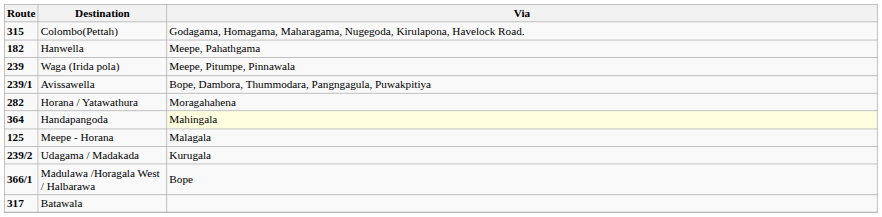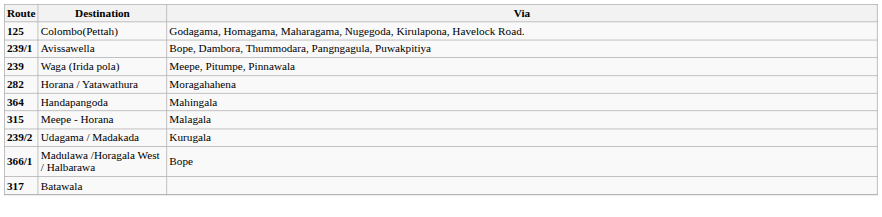 <table class="sortable wikitable" border="1">
 <tr>
 <th>Route</th>
 <th width="15%">Destination</th>
 <th width="225%">Via</th>
 </tr>
 <tr>
-<td><strong>315</strong></td>
+<td><strong>125</strong></td>
 <td>Colombo(Pettah)</td>
 <td>Godagama, Homagama, Maharagama, Nugegoda, Kirulapona, Havelock Road.</td>
 </tr>
 <tr>
-<td><strong>182</strong></td>
-<td>Hanwella</td>
-<td>Meepe, Pahathgama</td>
+<td><strong>239/1</strong></td>
+<td>Avissawella</td>
+<td>Bope, Dambora, Thummodara, Pangngagula, Puwakpitiya</td>
 </tr>
 <tr>
 <td><strong>239</strong></td>
 <td>Waga (Irida pola)</td>
 <td>Meepe, Pitumpe, Pinnawala</td>
-</tr>
-<tr>
-<td><strong>239/1</strong></td>
-<td>Avissawella</td>
-<td>Bope, Dambora, Thummodara, Pangngagula, Puwakpitiya</td>
 </tr>
 <tr>
 <td><strong>282</strong></td>
 <td>Horana / Yatawathura</td>
 <td>Moragahahena</td>
 </tr>
 <tr>
 <td><strong>364</strong></td>
 <td>Handapangoda</td>
-<td style="background: lightyellow;">Mahingala</td>
+<td>Mahingala</td>
 </tr>
 <tr>
-<td><strong>125</strong></td>
+<td><strong>315</strong></td>
 <td>Meepe - Horana</td>
 <td>Malagala</td>
 </tr>
 <tr>
 <td><strong>239/2</strong></td>
 <td>Udagama / Madakada</td>
 <td>Kurugala</td>
 </tr>
 <tr>
 <td><strong>366/1</strong></td>
 <td>Madulawa /Horagala West / Halbarawa</td>
 <td>Bope</td>
 </tr>
 <tr>
 <td><strong>317</strong></td>
 <td>Batawala</td>
 <td></td>
 </tr>
 <tr>
 </tr>
 </table>
